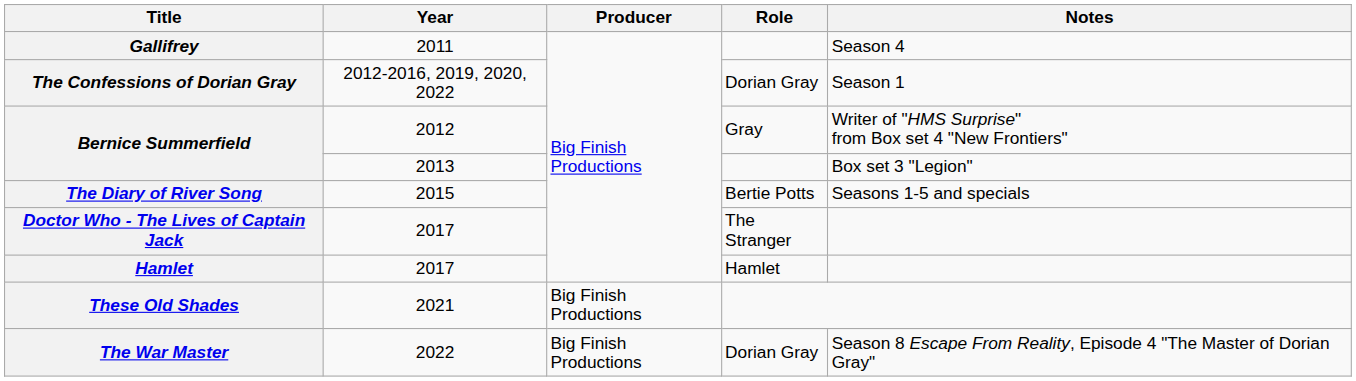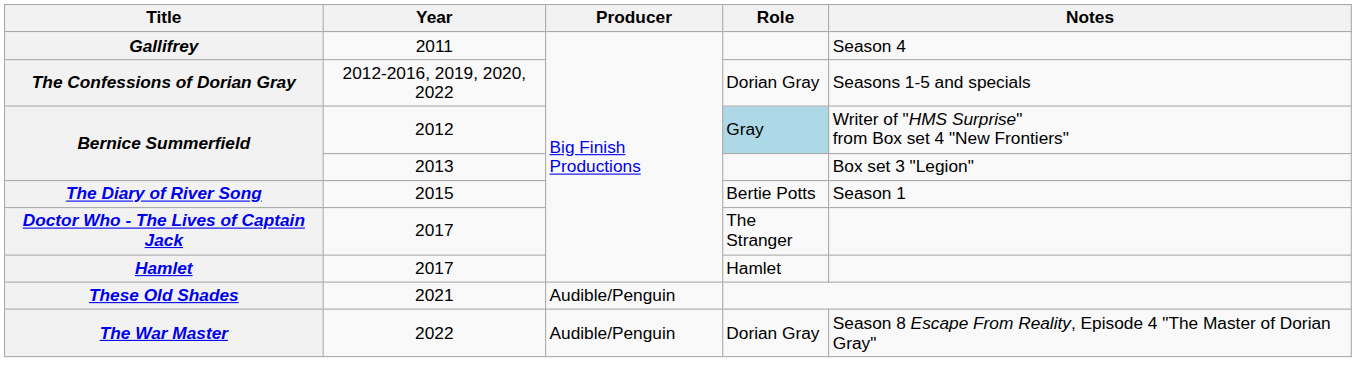 <table class="wikitable sortable plainrowheaders">
 <tr>
 <th>Title</th>
 <th>Year</th>
 <th>Producer</th>
 <th>Role</th>
 <th class="unsortable">Notes</th>
 </tr>
 <tr>
 <th scope="row"><em>Gallifrey</em></th>
 <td align="center">2011</td>
 <td rowspan="7"><a href='#'>Big Finish Productions</a></td>
 <td></td>
 <td>Season 4</td>
 </tr>
 <tr>
 <th scope="row"><em>The Confessions of Dorian Gray</em></th>
 <td align="center">2012-2016, 2019, 2020, 2022</td>
 <td>Dorian Gray</td>
-<td>Season 1</td>
+<td>Seasons 1-5 and specials</td>
 </tr>
 <tr>
 <th scope="row" rowspan="2"><em>Bernice Summerfield</em></th>
 <td align="center">2012</td>
-<td>Gray</td>
+<td style="background: lightblue;">Gray</td>
 <td>Writer of "<em>HMS Surprise</em>"<br>from Box set 4 "New Frontiers"</td>
 </tr>
 <tr>
 <td align="center">2013</td>
 <td></td>
 <td>Box set 3 "Legion"</td>
 </tr>
 <tr>
 <th scope="row"><em><a href='#'>The Diary of River Song</a></em></th>
 <td align="center">2015</td>
 <td>Bertie Potts</td>
-<td>Seasons 1-5 and specials</td>
+<td>Season 1</td>
 </tr>
 <tr>
 <th scope="row"><em><a href='#'>Doctor Who - The Lives of Captain Jack</a></em></th>
 <td align="center">2017</td>
 <td>The Stranger</td>
 <td></td>
 </tr>
 <tr>
 <th scope="row"><em><a href='#'>Hamlet</a></em></th>
 <td align="center">2017</td>
 <td>Hamlet</td>
 <td></td>
 </tr>
 <tr>
 <th scope="row"><em><a href='#'>These Old Shades</a></em></th>
 <td align="center">2021</td>
-<td>Big Finish Productions</td>
+<td>Audible/Penguin</td>
 <td colspan="2"></td>
 </tr>
 <tr>
 <th scope="row"><em><a href='#'>The War Master</a></em></th>
 <td align="center">2022</td>
-<td>Big Finish Productions</td>
+<td>Audible/Penguin</td>
 <td>Dorian Gray</td>
 <td>Season 8 <em>Escape From Reality</em>, Episode 4 "The Master of Dorian Gray"</td>
 </tr>
 </table>
